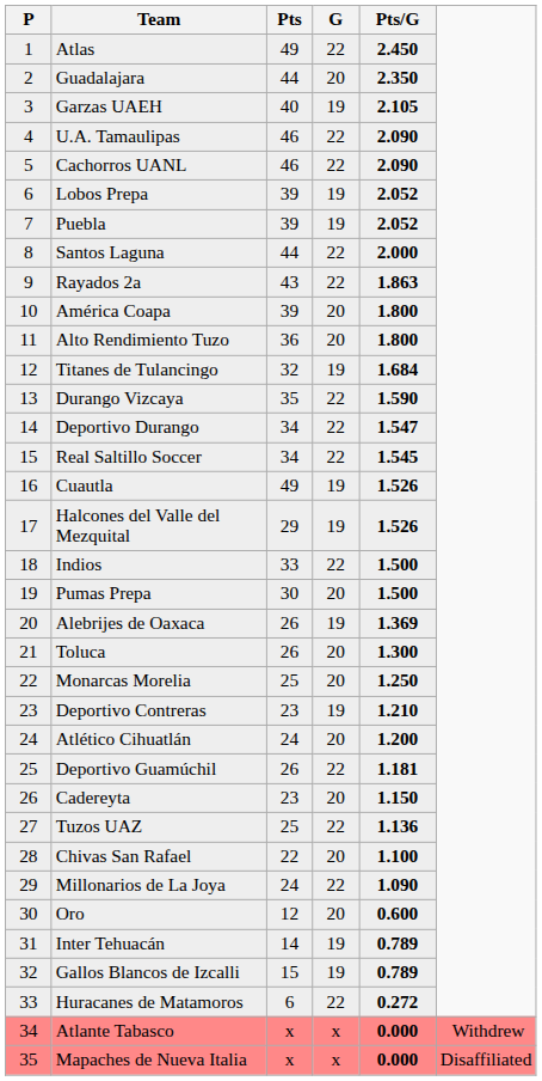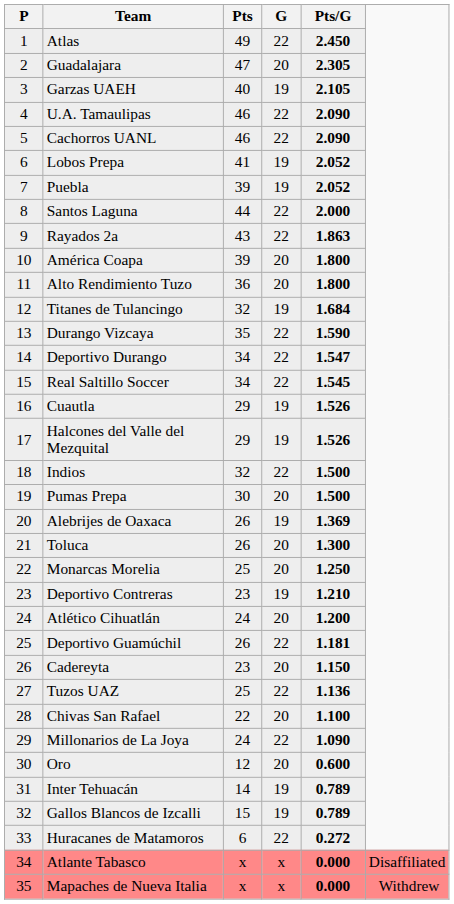 <table class="wikitable" style="text-align: center;">
 <tr>
 <th width=33>P</th>
 <th width=180>Team</th>
 <th width=33>Pts</th>
 <th width=33>G</th>
 <th width=60>Pts/G</th>
 </tr>
 <tr bgcolor=#EEEEEE>
 <td>1</td>
 <td align=left>Atlas</td>
 <td>49</td>
 <td>22</td>
 <td><strong>2.450</strong></td>
 </tr>
 <tr bgcolor=#EEEEEE>
 <td>2</td>
 <td align=left>Guadalajara</td>
-<td>44</td>
+<td>47</td>
 <td>20</td>
-<td><strong>2.350</strong></td>
+<td><strong>2.305</strong></td>
 </tr>
 <tr bgcolor=#EEEEEE>
 <td>3</td>
 <td align=left>Garzas UAEH</td>
 <td>40</td>
 <td>19</td>
 <td><strong>2.105</strong></td>
 </tr>
 <tr bgcolor=#EEEEEE>
 <td>4</td>
 <td align=left>U.A. Tamaulipas</td>
 <td>46</td>
 <td>22</td>
 <td><strong>2.090</strong></td>
 </tr>
 <tr bgcolor=#EEEEEE>
 <td>5</td>
 <td align=left>Cachorros UANL</td>
 <td>46</td>
 <td>22</td>
 <td><strong>2.090</strong></td>
 </tr>
 <tr bgcolor=#EEEEEE>
 <td>6</td>
 <td align=left>Lobos Prepa</td>
-<td>39</td>
+<td>41</td>
 <td>19</td>
 <td><strong>2.052</strong></td>
 </tr>
 <tr bgcolor=#EEEEEE>
 <td>7</td>
 <td align=left>Puebla</td>
 <td>39</td>
 <td>19</td>
 <td><strong>2.052</strong></td>
 </tr>
 <tr bgcolor=#EEEEEE>
 <td>8</td>
 <td align=left>Santos Laguna</td>
 <td>44</td>
 <td>22</td>
 <td><strong>2.000</strong></td>
 </tr>
 <tr bgcolor=#EEEEEE>
 <td>9</td>
 <td align=left>Rayados 2a</td>
 <td>43</td>
 <td>22</td>
 <td><strong>1.863</strong></td>
 </tr>
 <tr bgcolor=#EEEEEE>
 <td>10</td>
 <td align=left>América Coapa</td>
 <td>39</td>
 <td>20</td>
 <td><strong>1.800</strong></td>
 </tr>
 <tr bgcolor=#EEEEEE>
 <td>11</td>
 <td align=left>Alto Rendimiento Tuzo</td>
 <td>36</td>
 <td>20</td>
 <td><strong>1.800</strong></td>
 </tr>
 <tr bgcolor=#EEEEEE>
 <td>12</td>
 <td align=left>Titanes de Tulancingo</td>
 <td>32</td>
 <td>19</td>
 <td><strong>1.684</strong></td>
 </tr>
 <tr bgcolor=#EEEEEE>
 <td>13</td>
 <td align=left>Durango Vizcaya</td>
 <td>35</td>
 <td>22</td>
 <td><strong>1.590</strong></td>
 </tr>
 <tr bgcolor=#EEEEEE>
 <td>14</td>
 <td align=left>Deportivo Durango</td>
 <td>34</td>
 <td>22</td>
 <td><strong>1.547</strong></td>
 </tr>
 <tr bgcolor=#EEEEEE>
 <td>15</td>
 <td align=left>Real Saltillo Soccer</td>
 <td>34</td>
 <td>22</td>
 <td><strong>1.545</strong></td>
 </tr>
 <tr bgcolor=#EEEEEE>
 <td>16</td>
 <td align=left>Cuautla</td>
-<td>49</td>
+<td>29</td>
 <td>19</td>
 <td><strong>1.526</strong></td>
 </tr>
 <tr bgcolor=#EEEEEE>
 <td>17</td>
 <td align=left>Halcones del Valle del Mezquital</td>
 <td>29</td>
 <td>19</td>
 <td><strong>1.526</strong></td>
 </tr>
 <tr bgcolor=#EEEEEE>
 <td>18</td>
 <td align=left>Indios</td>
-<td>33</td>
+<td>32</td>
 <td>22</td>
 <td><strong>1.500</strong></td>
 </tr>
 <tr bgcolor=#EEEEEE>
 <td>19</td>
 <td align=left>Pumas Prepa</td>
 <td>30</td>
 <td>20</td>
 <td><strong>1.500</strong></td>
 </tr>
 <tr bgcolor=#EEEEEE>
 <td>20</td>
 <td align=left>Alebrijes de Oaxaca</td>
 <td>26</td>
 <td>19</td>
 <td><strong>1.369</strong></td>
 </tr>
 <tr bgcolor=#EEEEEE>
 <td>21</td>
 <td align=left>Toluca</td>
 <td>26</td>
 <td>20</td>
 <td><strong>1.300</strong></td>
 </tr>
 <tr bgcolor=#EEEEEE>
 <td>22</td>
 <td align=left>Monarcas Morelia</td>
 <td>25</td>
 <td>20</td>
 <td><strong>1.250</strong></td>
 </tr>
 <tr bgcolor=#EEEEEE>
 <td>23</td>
 <td align=left>Deportivo Contreras</td>
 <td>23</td>
 <td>19</td>
 <td><strong>1.210</strong></td>
 </tr>
 <tr bgcolor=#EEEEEE>
 <td>24</td>
 <td align=left>Atlético Cihuatlán</td>
 <td>24</td>
 <td>20</td>
 <td><strong>1.200</strong></td>
 </tr>
 <tr bgcolor=#EEEEEE>
 <td>25</td>
 <td align=left>Deportivo Guamúchil</td>
 <td>26</td>
 <td>22</td>
 <td><strong>1.181</strong></td>
 </tr>
 <tr bgcolor=#EEEEEE>
 <td>26</td>
 <td align=left>Cadereyta</td>
 <td>23</td>
 <td>20</td>
 <td><strong>1.150</strong></td>
 </tr>
 <tr bgcolor=#EEEEEE>
 <td>27</td>
 <td align=left>Tuzos UAZ</td>
 <td>25</td>
 <td>22</td>
 <td><strong>1.136</strong></td>
 </tr>
 <tr bgcolor=#EEEEEE>
 <td>28</td>
 <td align=left>Chivas San Rafael</td>
 <td>22</td>
 <td>20</td>
 <td><strong>1.100</strong></td>
 </tr>
 <tr bgcolor=#EEEEEE>
 <td>29</td>
 <td align=left>Millonarios de La Joya</td>
 <td>24</td>
 <td>22</td>
 <td><strong>1.090</strong></td>
 </tr>
 <tr bgcolor=#EEEEEE>
 <td>30</td>
 <td align=left>Oro</td>
 <td>12</td>
 <td>20</td>
 <td><strong>0.600</strong></td>
 </tr>
 <tr bgcolor=#EEEEEE>
 <td>31</td>
 <td align=left>Inter Tehuacán</td>
 <td>14</td>
 <td>19</td>
 <td><strong>0.789</strong></td>
 </tr>
 <tr bgcolor=#EEEEEE>
 <td>32</td>
 <td align=left>Gallos Blancos de Izcalli</td>
 <td>15</td>
 <td>19</td>
 <td><strong>0.789</strong></td>
 </tr>
 <tr bgcolor=#EEEEEE>
 <td>33</td>
 <td align=left>Huracanes de Matamoros</td>
 <td>6</td>
 <td>22</td>
 <td><strong>0.272</strong></td>
 </tr>
 <tr bgcolor=#FF8888>
 <td>34</td>
 <td align=left>Atlante Tabasco</td>
 <td>x</td>
 <td>x</td>
 <td><strong>0.000</strong></td>
-<td> Withdrew</td>
+<td>Disaffiliated</td>
 </tr>
 <tr bgcolor=#FF8888>
 <td>35</td>
 <td align=left>Mapaches de Nueva Italia</td>
 <td>x</td>
 <td>x</td>
 <td><strong>0.000</strong></td>
-<td>Disaffiliated</td>
+<td> Withdrew</td>
 </tr>
 </table>
